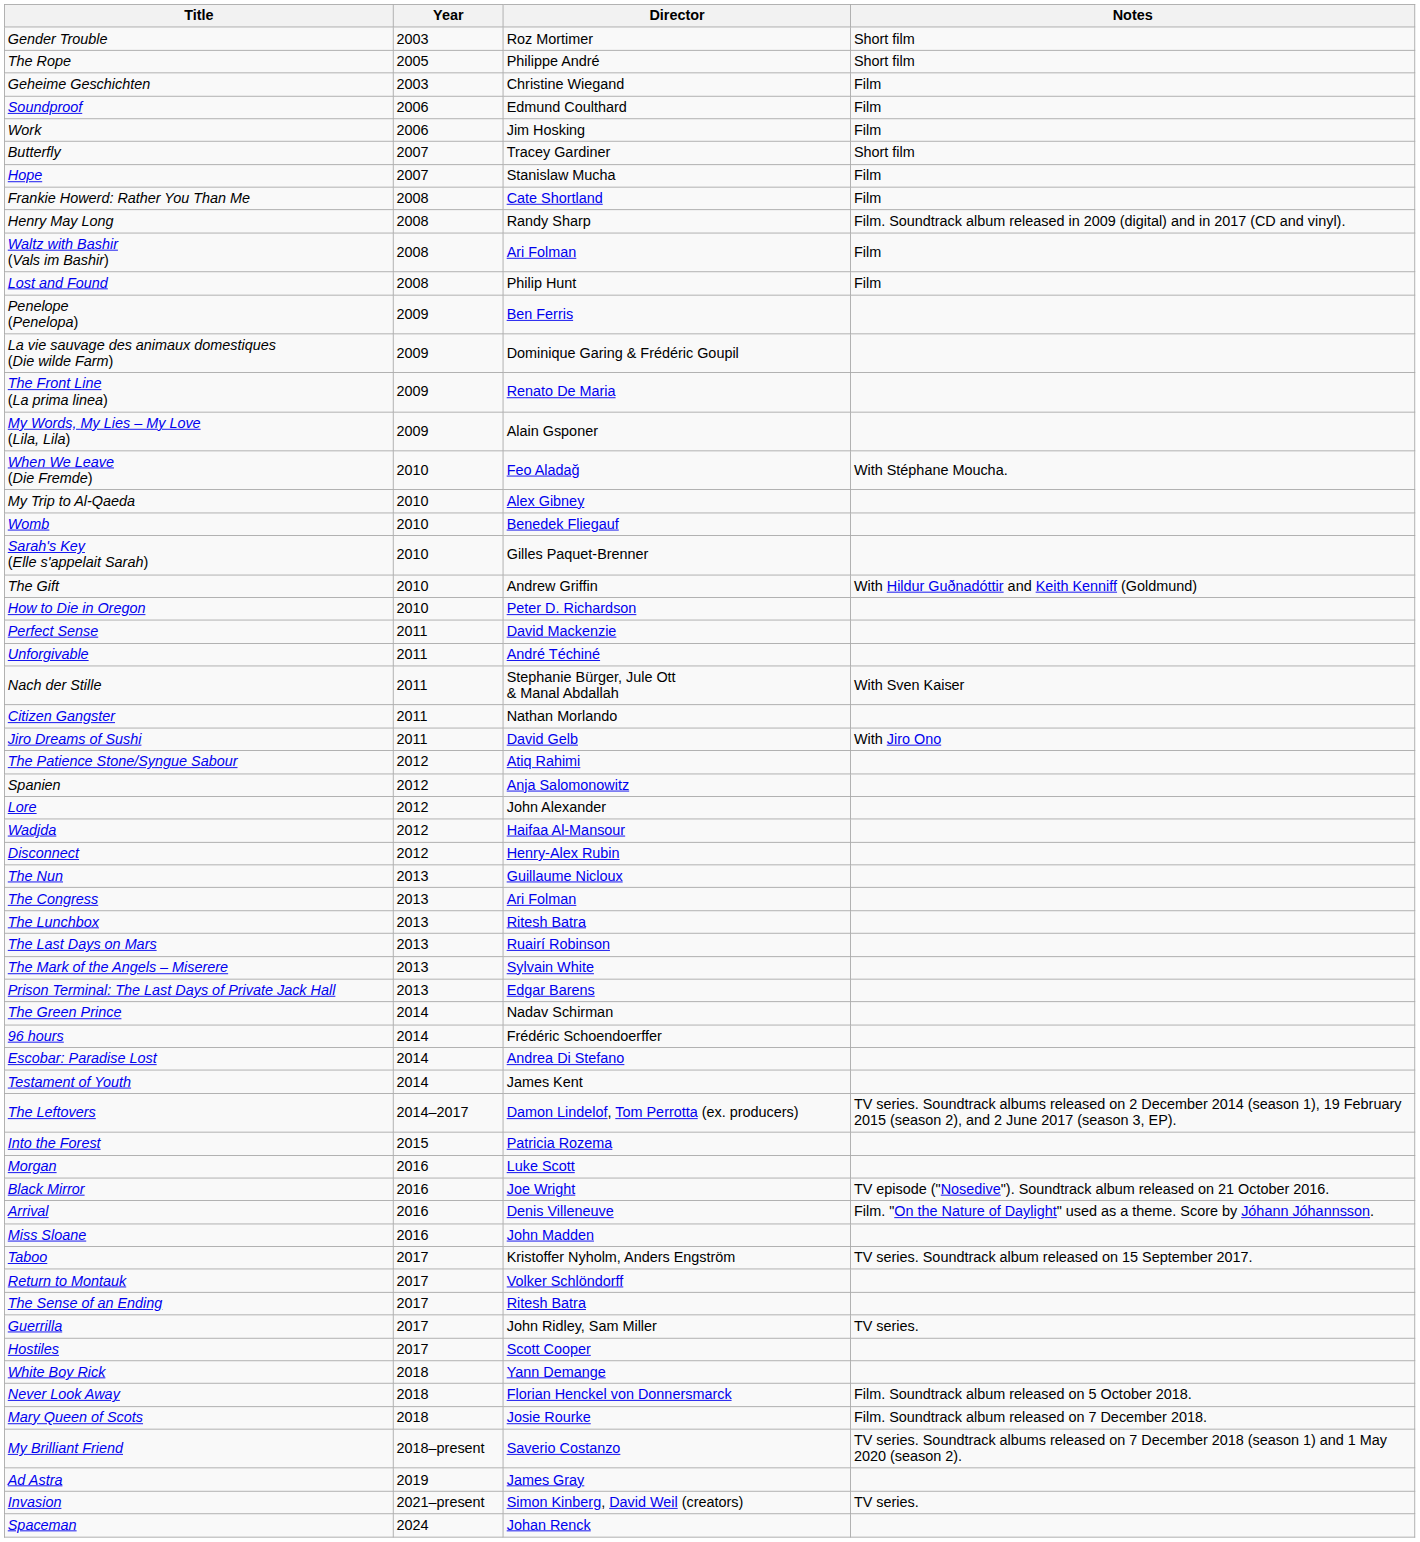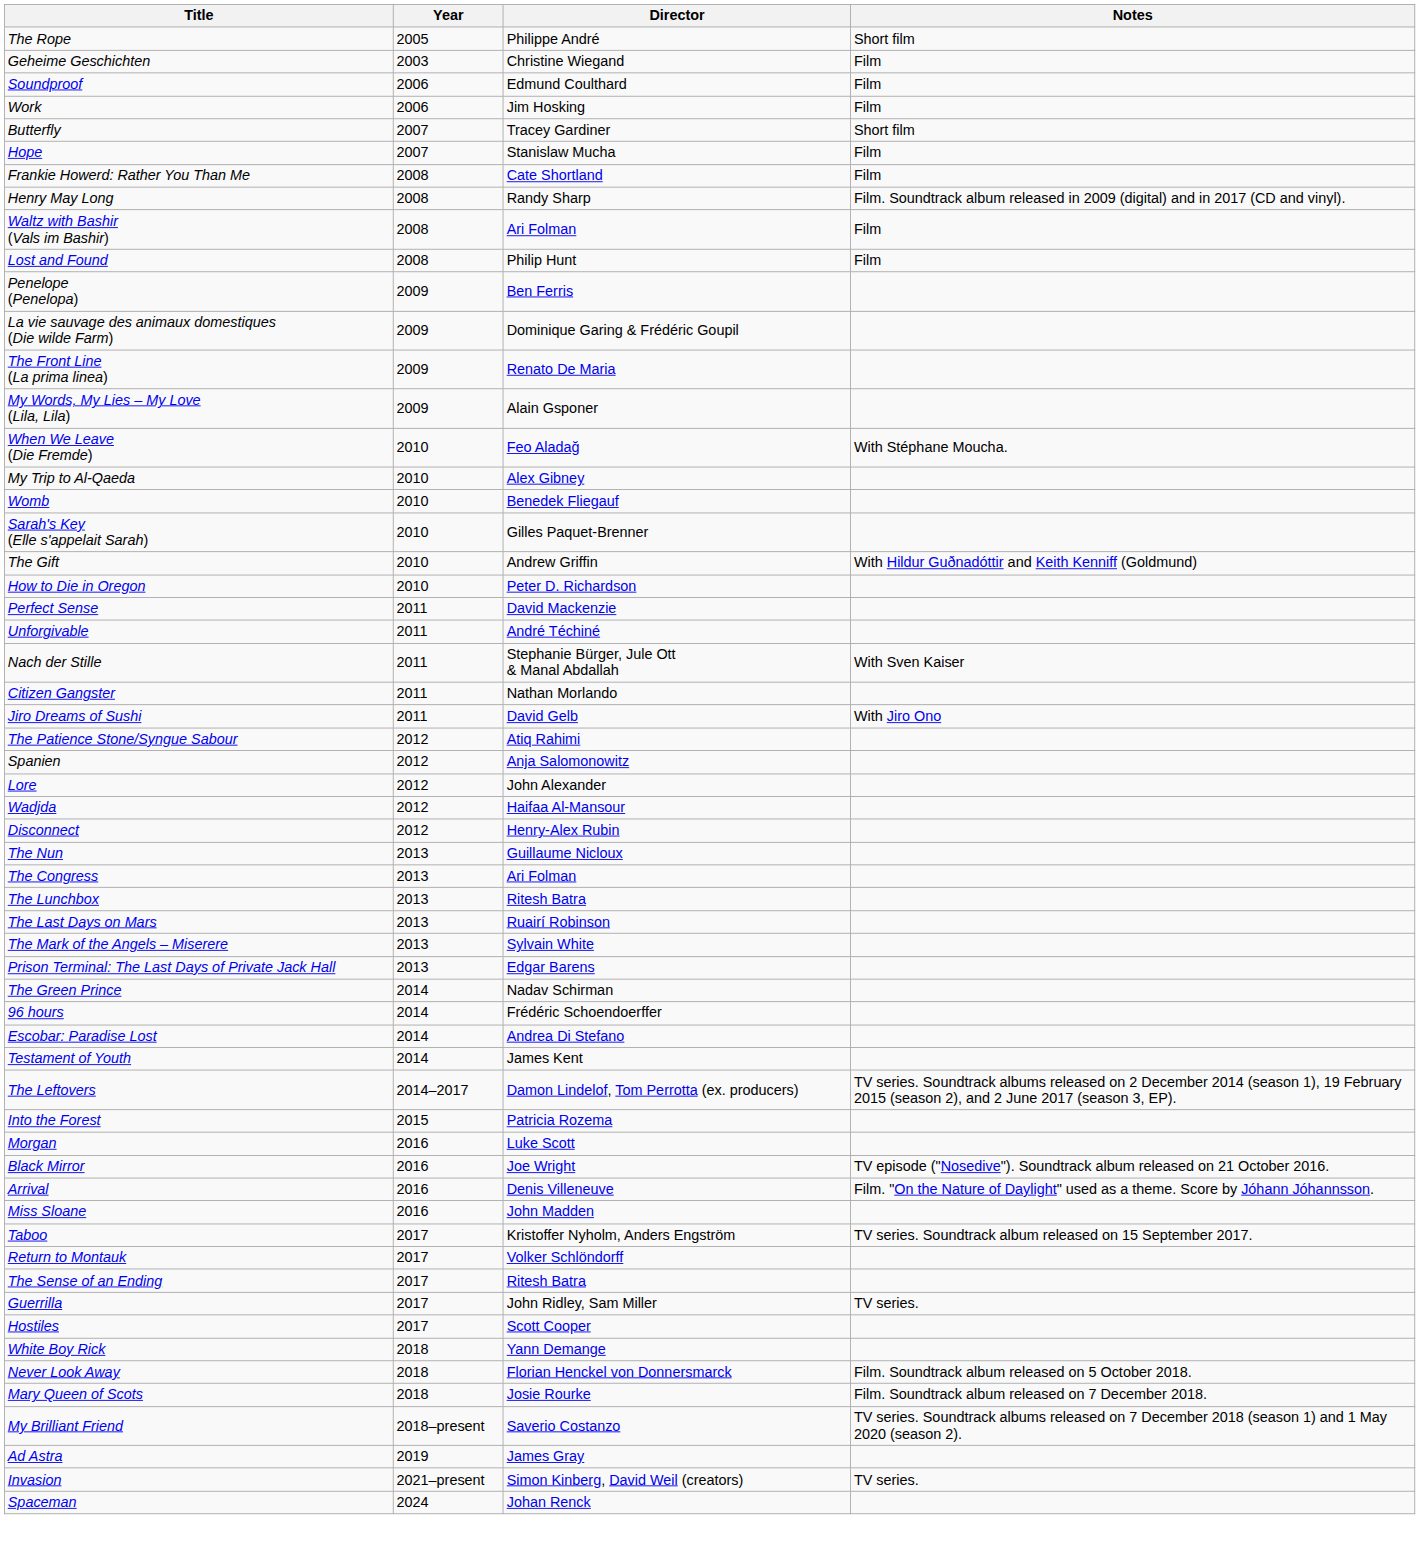 <table class="wikitable sortable">
 <tr>
 <th>Title</th>
 <th>Year</th>
 <th>Director</th>
 <th width=40%>Notes</th>
-</tr>
-<tr>
-<td><em>Gender Trouble</em></td>
-<td>2003</td>
-<td>Roz Mortimer</td>
-<td>Short film</td>
 </tr>
 <tr>
 <td><em>The Rope</em></td>
 <td>2005</td>
 <td>Philippe André</td>
 <td>Short film</td>
 </tr>
 <tr>
 <td><em>Geheime Geschichten</em></td>
 <td>2003</td>
 <td>Christine Wiegand</td>
 <td>Film</td>
 </tr>
 <tr>
 <td><em><a href='#'>Soundproof</a></em></td>
 <td>2006</td>
 <td>Edmund Coulthard</td>
 <td>Film</td>
 </tr>
 <tr>
 <td><em>Work</em></td>
 <td>2006</td>
 <td>Jim Hosking</td>
 <td>Film</td>
 </tr>
 <tr>
 <td><em>Butterfly</em></td>
 <td>2007</td>
 <td>Tracey Gardiner</td>
 <td>Short film</td>
 </tr>
 <tr>
 <td><em><a href='#'>Hope</a></em></td>
 <td>2007</td>
 <td>Stanislaw Mucha</td>
 <td>Film<br></td>
 </tr>
 <tr>
 <td><em>Frankie Howerd: Rather You Than Me</em></td>
 <td>2008</td>
 <td><a href='#'>Cate Shortland</a></td>
 <td>Film</td>
 </tr>
 <tr>
 <td><em>Henry May Long</em></td>
 <td>2008</td>
 <td>Randy Sharp</td>
 <td>Film. Soundtrack album released in 2009 (digital) and in 2017 (CD and vinyl).</td>
 </tr>
 <tr>
 <td><em><a href='#'>Waltz with Bashir</a></em><br>(<em>Vals im Bashir</em>)</td>
 <td>2008</td>
 <td><a href='#'>Ari Folman</a></td>
 <td>Film</td>
 </tr>
 <tr>
 <td><em><a href='#'>Lost and Found</a></em></td>
 <td>2008</td>
 <td>Philip Hunt</td>
 <td>Film</td>
 </tr>
 <tr>
 <td><em>Penelope</em><br>(<em>Penelopa</em>)</td>
 <td>2009</td>
 <td><a href='#'>Ben Ferris</a></td>
 <td></td>
 </tr>
 <tr>
 <td><em>La vie sauvage des animaux domestiques</em><br>(<em>Die wilde Farm</em>)</td>
 <td>2009</td>
 <td>Dominique Garing & Frédéric Goupil</td>
 <td></td>
 </tr>
 <tr>
 <td><em><a href='#'>The Front Line</a></em><br>(<em>La prima linea</em>)</td>
 <td>2009</td>
 <td><a href='#'>Renato De Maria</a></td>
 <td></td>
 </tr>
 <tr>
 <td><em><a href='#'>My Words, My Lies – My Love</a></em><br>(<em>Lila, Lila</em>)</td>
 <td>2009</td>
 <td>Alain Gsponer</td>
 <td></td>
 </tr>
 <tr>
 <td><em><a href='#'>When We Leave</a></em><br>(<em>Die Fremde</em>)</td>
 <td>2010</td>
 <td><a href='#'>Feo Aladağ</a></td>
 <td>With Stéphane Moucha.</td>
 </tr>
 <tr>
 <td><em>My Trip to Al-Qaeda</em></td>
 <td>2010</td>
 <td><a href='#'>Alex Gibney</a></td>
 <td></td>
 </tr>
 <tr>
 <td><em><a href='#'>Womb</a></em></td>
 <td>2010</td>
 <td><a href='#'>Benedek Fliegauf</a></td>
 <td></td>
 </tr>
 <tr>
 <td><em><a href='#'>Sarah's Key</a></em><br>(<em>Elle s'appelait Sarah</em>)</td>
 <td>2010</td>
 <td>Gilles Paquet-Brenner</td>
 <td></td>
 </tr>
 <tr>
 <td><em>The Gift</em></td>
 <td>2010</td>
 <td>Andrew Griffin</td>
 <td>With <a href='#'>Hildur Guðnadóttir</a> and <a href='#'>Keith Kenniff</a> (Goldmund)</td>
 </tr>
 <tr>
 <td><em><a href='#'>How to Die in Oregon</a></em></td>
 <td>2010</td>
 <td><a href='#'>Peter D. Richardson</a></td>
 <td></td>
 </tr>
 <tr>
 <td><em><a href='#'>Perfect Sense</a></em></td>
 <td>2011</td>
 <td><a href='#'>David Mackenzie</a></td>
 <td></td>
 </tr>
 <tr>
 <td><em><a href='#'>Unforgivable</a></em></td>
 <td>2011</td>
 <td><a href='#'>André Téchiné</a></td>
 <td></td>
 </tr>
 <tr>
 <td><em>Nach der Stille</em></td>
 <td>2011</td>
 <td>Stephanie Bürger, Jule Ott<br>& Manal Abdallah</td>
 <td>With Sven Kaiser</td>
 </tr>
 <tr>
 <td><em><a href='#'>Citizen Gangster</a></em></td>
 <td>2011</td>
 <td>Nathan Morlando</td>
 <td></td>
 </tr>
 <tr>
 <td><em><a href='#'>Jiro Dreams of Sushi</a></em></td>
 <td>2011</td>
 <td><a href='#'>David Gelb</a></td>
 <td>With <a href='#'>Jiro Ono</a></td>
 </tr>
 <tr>
 <td><em><a href='#'>The Patience Stone/Syngue Sabour</a></em></td>
 <td>2012</td>
 <td><a href='#'>Atiq Rahimi</a></td>
 <td></td>
 </tr>
 <tr>
 <td><em>Spanien</em></td>
 <td>2012</td>
 <td><a href='#'>Anja Salomonowitz</a></td>
 <td></td>
 </tr>
 <tr>
 <td><em><a href='#'>Lore</a></em></td>
 <td>2012</td>
 <td>John Alexander</td>
 <td></td>
 </tr>
 <tr>
 <td><em><a href='#'>Wadjda</a></em></td>
 <td>2012</td>
 <td><a href='#'>Haifaa Al-Mansour</a></td>
 <td></td>
 </tr>
 <tr>
 <td><em><a href='#'>Disconnect</a></em></td>
 <td>2012</td>
 <td><a href='#'>Henry-Alex Rubin</a></td>
 <td></td>
 </tr>
 <tr>
 <td><em><a href='#'>The Nun</a></em></td>
 <td>2013</td>
 <td><a href='#'>Guillaume Nicloux</a></td>
 <td></td>
 </tr>
 <tr>
 <td><em><a href='#'>The Congress</a></em></td>
 <td>2013</td>
 <td><a href='#'>Ari Folman</a></td>
 <td></td>
 </tr>
 <tr>
 <td><em><a href='#'>The Lunchbox</a></em></td>
 <td>2013</td>
 <td><a href='#'>Ritesh Batra</a></td>
 <td></td>
 </tr>
 <tr>
 <td><em><a href='#'>The Last Days on Mars</a></em></td>
 <td>2013</td>
 <td><a href='#'>Ruairí Robinson</a></td>
 <td></td>
 </tr>
 <tr>
 <td><em><a href='#'>The Mark of the Angels – Miserere</a></em></td>
 <td>2013</td>
 <td><a href='#'>Sylvain White</a></td>
 <td></td>
 </tr>
 <tr>
 <td><em><a href='#'>Prison Terminal: The Last Days of Private Jack Hall</a></em></td>
 <td>2013</td>
 <td><a href='#'>Edgar Barens</a></td>
 <td></td>
 </tr>
 <tr>
 <td><em><a href='#'>The Green Prince</a></em></td>
 <td>2014</td>
 <td>Nadav Schirman</td>
 <td></td>
 </tr>
 <tr>
 <td><em><a href='#'>96 hours</a></em></td>
 <td>2014</td>
 <td>Frédéric Schoendoerffer</td>
 <td></td>
 </tr>
 <tr>
 <td><em><a href='#'>Escobar: Paradise Lost</a></em></td>
 <td>2014</td>
 <td><a href='#'>Andrea Di Stefano</a></td>
 <td></td>
 </tr>
 <tr>
 <td><em><a href='#'>Testament of Youth</a></em></td>
 <td>2014</td>
 <td>James Kent</td>
 <td></td>
 </tr>
 <tr>
 <td><em><a href='#'>The Leftovers</a></em></td>
 <td>2014–2017</td>
 <td><a href='#'>Damon Lindelof</a>, <a href='#'>Tom Perrotta</a> (ex. producers)</td>
 <td>TV series. Soundtrack albums released on 2 December 2014 (season 1), 19 February 2015 (season 2), and 2 June 2017 (season 3, EP).</td>
 </tr>
 <tr>
 <td><em><a href='#'>Into the Forest</a></em></td>
 <td>2015</td>
 <td><a href='#'>Patricia Rozema</a></td>
 <td></td>
 </tr>
 <tr>
 <td><em><a href='#'>Morgan</a></em></td>
 <td>2016</td>
 <td><a href='#'>Luke Scott</a></td>
 <td></td>
 </tr>
 <tr>
 <td><em><a href='#'>Black Mirror</a></em></td>
 <td>2016</td>
 <td><a href='#'>Joe Wright</a></td>
 <td>TV episode ("<a href='#'>Nosedive</a>"). Soundtrack album released on 21 October 2016.</td>
 </tr>
 <tr>
 <td><em><a href='#'>Arrival</a></em></td>
 <td>2016</td>
 <td><a href='#'>Denis Villeneuve</a></td>
 <td>Film. "<a href='#'>On the Nature of Daylight</a>" used as a theme. Score by <a href='#'>Jóhann Jóhannsson</a>.</td>
 </tr>
 <tr>
 <td><em><a href='#'>Miss Sloane</a></em></td>
 <td>2016</td>
 <td><a href='#'>John Madden</a></td>
 <td></td>
 </tr>
 <tr>
 <td><em><a href='#'>Taboo</a></em></td>
 <td>2017</td>
 <td>Kristoffer Nyholm, Anders Engström</td>
 <td>TV series. Soundtrack album released on 15 September 2017.</td>
 </tr>
 <tr>
 <td><em><a href='#'>Return to Montauk</a></em></td>
 <td>2017</td>
 <td><a href='#'>Volker Schlöndorff</a></td>
 <td></td>
 </tr>
 <tr>
 <td><em><a href='#'>The Sense of an Ending</a></em></td>
 <td>2017</td>
 <td><a href='#'>Ritesh Batra</a></td>
 <td></td>
 </tr>
 <tr>
 <td><em><a href='#'>Guerrilla</a></em></td>
 <td>2017</td>
 <td>John Ridley, Sam Miller</td>
 <td>TV series.</td>
 </tr>
 <tr>
 <td><em><a href='#'>Hostiles</a></em></td>
 <td>2017</td>
 <td><a href='#'>Scott Cooper</a></td>
 <td></td>
 </tr>
 <tr>
 <td><em><a href='#'>White Boy Rick</a></em></td>
 <td>2018</td>
 <td><a href='#'>Yann Demange</a></td>
 <td></td>
 </tr>
 <tr>
 <td><em><a href='#'>Never Look Away</a></em></td>
 <td>2018</td>
 <td><a href='#'>Florian Henckel von Donnersmarck</a></td>
 <td>Film. Soundtrack album released on 5 October 2018.</td>
 </tr>
 <tr>
 <td><em><a href='#'>Mary Queen of Scots</a></em></td>
 <td>2018</td>
 <td><a href='#'>Josie Rourke</a></td>
 <td>Film. Soundtrack album released on 7 December 2018.</td>
 </tr>
 <tr>
 <td><em><a href='#'>My Brilliant Friend</a></em></td>
 <td>2018–present</td>
 <td><a href='#'>Saverio Costanzo</a></td>
 <td>TV series. Soundtrack albums released on 7 December 2018 (season 1) and 1 May 2020 (season 2).</td>
 </tr>
 <tr>
 <td><em><a href='#'>Ad Astra</a></em></td>
 <td>2019</td>
 <td><a href='#'>James Gray</a></td>
 <td></td>
 </tr>
 <tr>
 <td><em><a href='#'>Invasion</a></em></td>
 <td>2021–present</td>
 <td><a href='#'>Simon Kinberg</a>, <a href='#'>David Weil</a> (creators)</td>
 <td>TV series.</td>
 </tr>
 <tr>
 <td><em><a href='#'>Spaceman</a></em></td>
 <td>2024</td>
 <td><a href='#'>Johan Renck</a></td>
 <td></td>
 </tr>
 </table>
